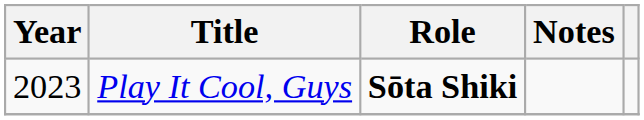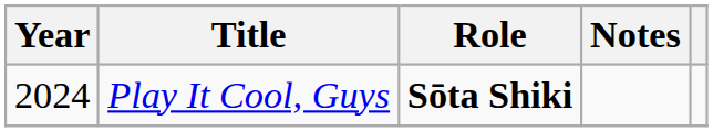 <table class="wikitable">
 <tr>
 <th>Year</th>
 <th>Title</th>
 <th>Role</th>
 <th>Notes</th>
 <th></th>
 </tr>
 <tr>
-<td>2023</td>
+<td>2024</td>
 <td><em><a href='#'>Play It Cool, Guys</a></em></td>
 <td><strong>Sōta Shiki</strong></td>
 <td></td>
 <td></td>
 </tr>
 <tr>
 </tr>
 </table>
